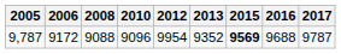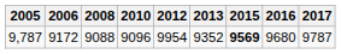 <table class="wikitable">
 <tr>
 <th>2005</th>
 <th>2006</th>
 <th>2008</th>
 <th>2010</th>
 <th>2012</th>
 <th>2013</th>
 <th>2015</th>
 <th>2016</th>
 <th>2017</th>
 </tr>
 <tr>
 <td>9,787</td>
 <td>9172</td>
 <td>9088</td>
 <td>9096</td>
 <td>9954</td>
 <td>9352</td>
 <td><strong>9569</strong></td>
-<td>9688</td>
+<td>9680</td>
 <td>9787</td>
 </tr>
 </table>
